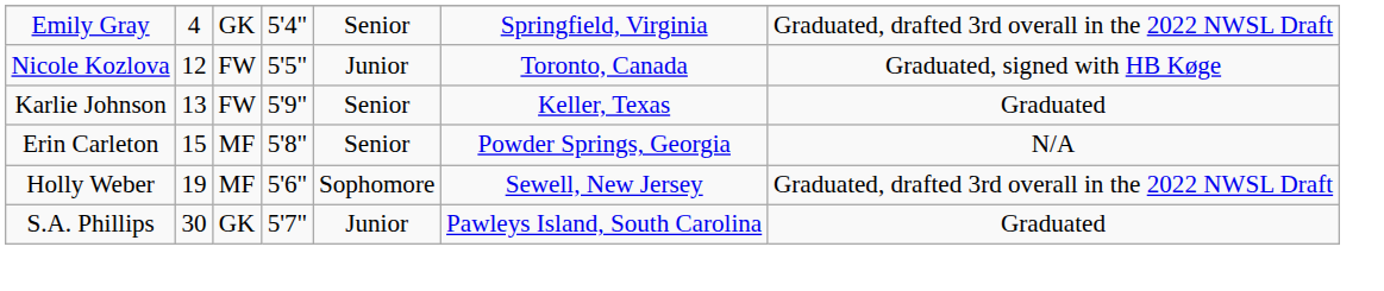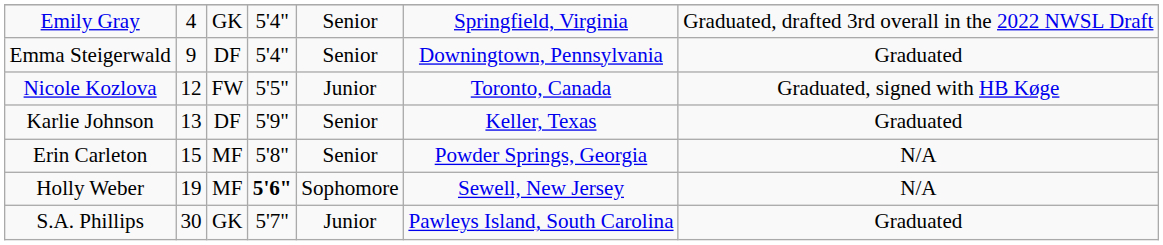 <table class="wikitable sortable" style="text-align:center;" border="1">
 <tr align=center>
 </tr>
 <tr>
 <td><a href='#'>Emily Gray</a></td>
 <td>4</td>
 <td>GK</td>
 <td>5'4"</td>
 <td>Senior</td>
 <td><a href='#'>Springfield, Virginia</a></td>
 <td>Graduated, drafted 3rd overall in the <a href='#'>2022 NWSL Draft</a></td>
 </tr>
 <tr>
+<td>Emma Steigerwald</td>
+<td>9</td>
+<td>DF</td>
+<td>5'4"</td>
+<td>Senior</td>
+<td><a href='#'>Downingtown, Pennsylvania</a></td>
+<td>Graduated</td>
+</tr>
+<tr>
 <td><a href='#'>Nicole Kozlova</a></td>
 <td>12</td>
 <td>FW</td>
 <td>5'5"</td>
 <td> Junior</td>
 <td><a href='#'>Toronto, Canada</a></td>
 <td>Graduated, signed with <a href='#'>HB Køge</a></td>
 </tr>
 <tr>
 <td>Karlie Johnson</td>
 <td>13</td>
-<td>FW</td>
+<td>DF</td>
 <td>5'9"</td>
 <td>Senior</td>
 <td><a href='#'>Keller, Texas</a></td>
 <td>Graduated</td>
 </tr>
 <tr>
 <td>Erin Carleton</td>
 <td>15</td>
 <td>MF</td>
 <td>5'8"</td>
 <td>Senior</td>
 <td><a href='#'>Powder Springs, Georgia</a></td>
 <td>N/A</td>
 </tr>
 <tr>
 <td>Holly Weber</td>
 <td>19</td>
 <td>MF</td>
-<td>5'6"</td>
+<td><strong>5'6"</strong></td>
 <td> Sophomore</td>
 <td><a href='#'>Sewell, New Jersey</a></td>
-<td>Graduated, drafted 3rd overall in the <a href='#'>2022 NWSL Draft</a></td>
+<td>N/A</td>
 </tr>
 <tr>
 <td>S.A. Phillips</td>
 <td>30</td>
 <td>GK</td>
 <td>5'7"</td>
 <td> Junior</td>
 <td><a href='#'>Pawleys Island, South Carolina</a></td>
 <td>Graduated</td>
 </tr>
 </table>
